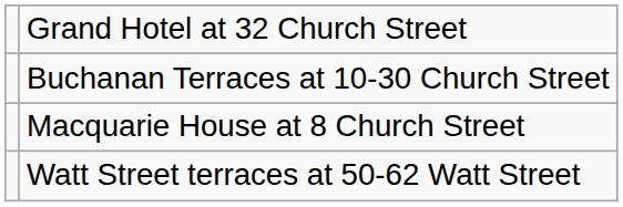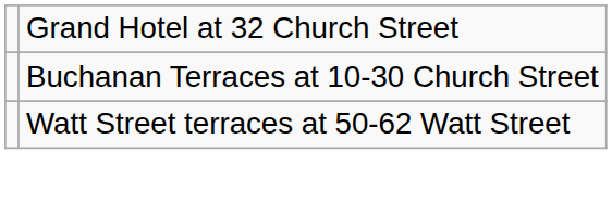 <table class="wikitable">
 <tr>
 <td></td>
 <td>Grand Hotel at 32 Church Street</td>
 </tr>
 <tr>
 <td></td>
 <td>Buchanan Terraces at 10-30 Church Street</td>
 </tr>
 <tr>
 <td></td>
-<td>Macquarie House at 8 Church Street</td>
-</tr>
-<tr>
-<td></td>
 <td>Watt Street terraces at 50-62 Watt Street</td>
 </tr>
 </table>
